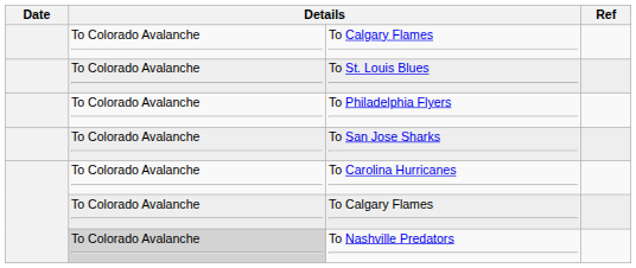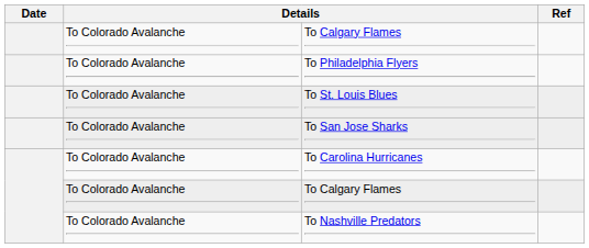 <table class="wikitable plainrowheaders" style="width: 50em;">
 <tr>
 <th scope="col">Date</th>
 <th scope="col" colspan="2">Details</th>
 <th scope="col">Ref</th>
 </tr>
 <tr>
 <th scope="row"></th>
 <td valign="top">To Colorado Avalanche <hr></td>
 <td valign="top">To <a href='#'>Calgary Flames</a> <hr></td>
 <td></td>
 </tr>
+<tr>
+<th scope="row"></th>
+<td valign="top">To Colorado Avalanche <hr></td>
+<td valign="top">To <a href='#'>Philadelphia Flyers</a> <hr></td>
+<td></td>
+</tr>
 <tr bgcolor="#eeeeee">
 <th scope="row"></th>
 <td valign="top">To Colorado Avalanche <hr></td>
 <td valign="top">To <a href='#'>St. Louis Blues</a> <hr></td>
-<td></td>
-</tr>
-<tr>
-<th scope="row"></th>
-<td valign="top">To Colorado Avalanche <hr></td>
-<td valign="top">To <a href='#'>Philadelphia Flyers</a> <hr></td>
 <td></td>
 </tr>
 <tr bgcolor="#eeeeee">
 <th scope="row"></th>
 <td valign="top">To Colorado Avalanche <hr></td>
 <td valign="top">To <a href='#'>San Jose Sharks</a> <hr></td>
 <td></td>
 </tr>
 <tr>
 <th scope="row" rowspan=3></th>
 <td valign="top">To Colorado Avalanche <hr></td>
 <td valign="top">To <a href='#'>Carolina Hurricanes</a> <hr></td>
 <td></td>
 </tr>
 <tr bgcolor="#eeeeee">
 <td valign="top">To Colorado Avalanche <hr></td>
 <td valign="top">To Calgary Flames <hr></td>
 <td></td>
 </tr>
 <tr>
-<td valign="top" style="background: lightgrey;">To Colorado Avalanche <hr></td>
+<td valign="top">To Colorado Avalanche <hr></td>
 <td valign="top">To <a href='#'>Nashville Predators</a> <hr></td>
 <td></td>
 </tr>
 </table>
